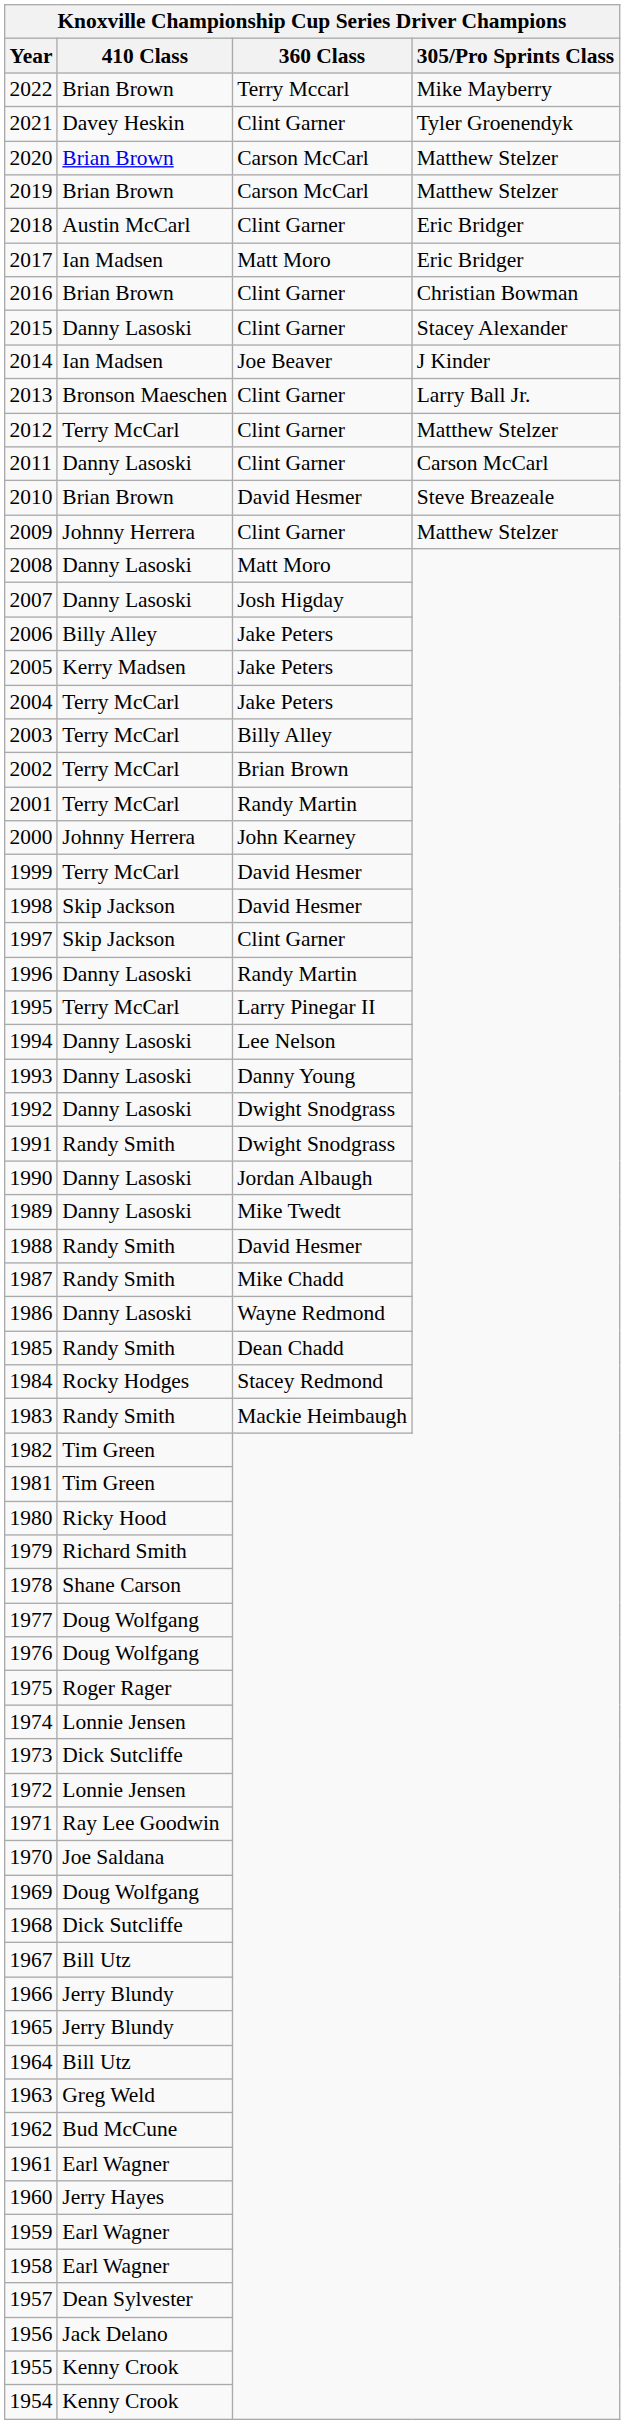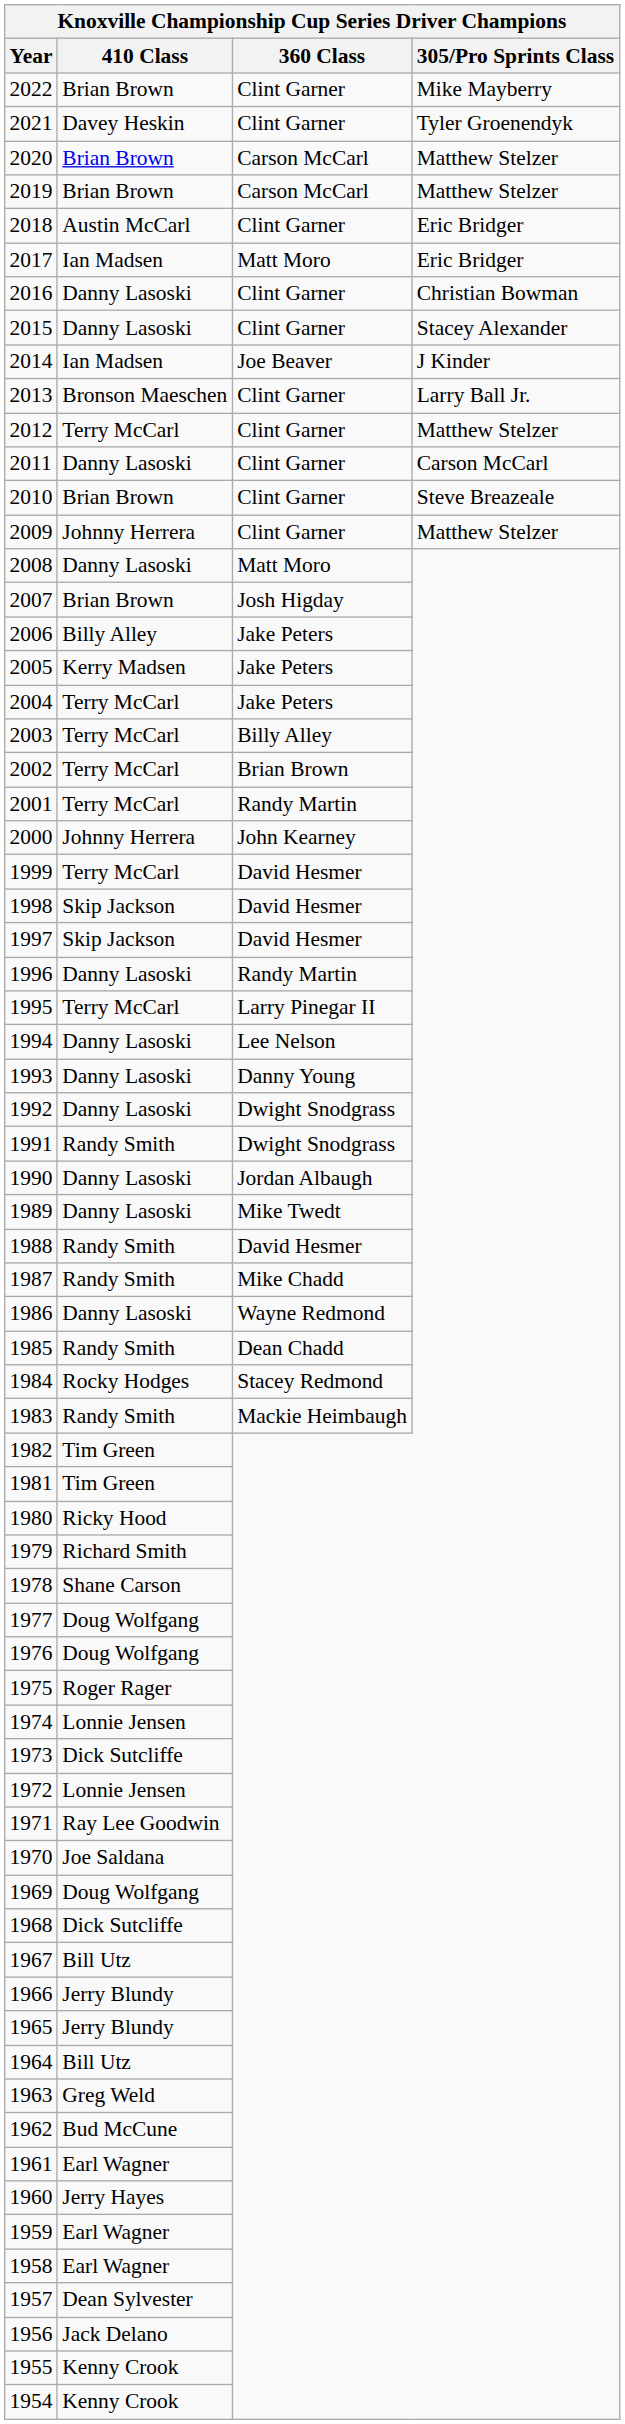 <table class="wikitable">
 <tr>
 <th colspan="4">Knoxville Championship Cup Series Driver Champions </th>
 </tr>
 <tr>
 <th>Year</th>
 <th>410 Class</th>
 <th>360 Class</th>
 <th>305/Pro Sprints Class</th>
 </tr>
 <tr>
 <td>2022</td>
 <td>Brian Brown</td>
-<td>Terry Mccarl</td>
+<td>Clint Garner</td>
 <td>Mike Mayberry</td>
 </tr>
 <tr>
 <td>2021</td>
 <td>Davey Heskin</td>
 <td>Clint Garner</td>
 <td>Tyler Groenendyk</td>
 </tr>
 <tr>
 <td>2020</td>
 <td><a href='#'>Brian Brown</a></td>
 <td>Carson McCarl</td>
 <td>Matthew Stelzer   </td>
 </tr>
 <tr>
 <td>2019</td>
 <td>Brian Brown</td>
 <td>Carson McCarl</td>
 <td>Matthew Stelzer</td>
 </tr>
 <tr>
 <td>2018</td>
 <td>Austin McCarl</td>
 <td>Clint Garner</td>
 <td>Eric Bridger</td>
 </tr>
 <tr>
 <td>2017</td>
 <td>Ian Madsen</td>
 <td>Matt Moro</td>
 <td>Eric Bridger</td>
 </tr>
 <tr>
 <td>2016</td>
-<td>Brian Brown</td>
+<td>Danny Lasoski</td>
 <td>Clint Garner</td>
 <td>Christian Bowman</td>
 </tr>
 <tr>
 <td>2015</td>
 <td>Danny Lasoski</td>
 <td>Clint Garner</td>
 <td>Stacey Alexander</td>
 </tr>
 <tr>
 <td>2014</td>
 <td>Ian Madsen</td>
 <td>Joe Beaver</td>
 <td>J Kinder</td>
 </tr>
 <tr>
 <td>2013</td>
 <td>Bronson Maeschen</td>
 <td>Clint Garner</td>
 <td>Larry Ball Jr.</td>
 </tr>
 <tr>
 <td>2012</td>
 <td>Terry McCarl</td>
 <td>Clint Garner</td>
 <td>Matthew Stelzer</td>
 </tr>
 <tr>
 <td>2011</td>
 <td>Danny Lasoski</td>
 <td>Clint Garner</td>
 <td>Carson McCarl</td>
 </tr>
 <tr>
 <td>2010</td>
 <td>Brian Brown</td>
-<td>David Hesmer</td>
+<td>Clint Garner</td>
 <td>Steve Breazeale</td>
 </tr>
 <tr>
 <td>2009</td>
 <td>Johnny Herrera</td>
 <td>Clint Garner</td>
 <td>Matthew Stelzer</td>
 </tr>
 <tr>
 <td>2008</td>
 <td>Danny Lasoski</td>
 <td>Matt Moro</td>
 </tr>
 <tr>
 <td>2007</td>
-<td>Danny Lasoski</td>
+<td>Brian Brown</td>
 <td>Josh Higday</td>
 </tr>
 <tr>
 <td>2006</td>
 <td>Billy Alley</td>
 <td>Jake Peters</td>
 </tr>
 <tr>
 <td>2005</td>
 <td>Kerry Madsen</td>
 <td>Jake Peters</td>
 </tr>
 <tr>
 <td>2004</td>
 <td>Terry McCarl</td>
 <td>Jake Peters</td>
 </tr>
 <tr>
 <td>2003</td>
 <td>Terry McCarl</td>
 <td>Billy Alley</td>
 </tr>
 <tr>
 <td>2002</td>
 <td>Terry McCarl</td>
 <td>Brian Brown</td>
 </tr>
 <tr>
 <td>2001</td>
 <td>Terry McCarl</td>
 <td>Randy Martin</td>
 </tr>
 <tr>
 <td>2000</td>
 <td>Johnny Herrera</td>
 <td>John Kearney</td>
 </tr>
 <tr>
 <td>1999</td>
 <td>Terry McCarl</td>
 <td>David Hesmer</td>
 </tr>
 <tr>
 <td>1998</td>
 <td>Skip Jackson</td>
 <td>David Hesmer</td>
 </tr>
 <tr>
 <td>1997</td>
 <td>Skip Jackson</td>
-<td>Clint Garner</td>
+<td>David Hesmer</td>
 </tr>
 <tr>
 <td>1996</td>
 <td>Danny Lasoski</td>
 <td>Randy Martin</td>
 </tr>
 <tr>
 <td>1995</td>
 <td>Terry McCarl</td>
 <td>Larry Pinegar II</td>
 </tr>
 <tr>
 <td>1994</td>
 <td>Danny Lasoski</td>
 <td>Lee Nelson</td>
 </tr>
 <tr>
 <td>1993</td>
 <td>Danny Lasoski</td>
 <td>Danny Young</td>
 </tr>
 <tr>
 <td>1992</td>
 <td>Danny Lasoski</td>
 <td>Dwight Snodgrass</td>
 </tr>
 <tr>
 <td>1991</td>
 <td>Randy Smith</td>
 <td>Dwight Snodgrass</td>
 </tr>
 <tr>
 <td>1990</td>
 <td>Danny Lasoski</td>
 <td>Jordan Albaugh</td>
 </tr>
 <tr>
 <td>1989</td>
 <td>Danny Lasoski</td>
 <td>Mike Twedt</td>
 </tr>
 <tr>
 <td>1988</td>
 <td>Randy Smith</td>
 <td>David Hesmer</td>
 </tr>
 <tr>
 <td>1987</td>
 <td>Randy Smith</td>
 <td>Mike Chadd</td>
 </tr>
 <tr>
 <td>1986</td>
 <td>Danny Lasoski</td>
 <td>Wayne Redmond</td>
 </tr>
 <tr>
 <td>1985</td>
 <td>Randy Smith</td>
 <td>Dean Chadd</td>
 </tr>
 <tr>
 <td>1984</td>
 <td>Rocky Hodges</td>
 <td>Stacey Redmond</td>
 </tr>
 <tr>
 <td>1983</td>
 <td>Randy Smith</td>
 <td>Mackie Heimbaugh</td>
 </tr>
 <tr>
 <td>1982</td>
 <td>Tim Green</td>
 </tr>
 <tr>
 <td>1981</td>
 <td>Tim Green</td>
 </tr>
 <tr>
 <td>1980</td>
 <td>Ricky Hood</td>
 </tr>
 <tr>
 <td>1979</td>
 <td>Richard Smith</td>
 </tr>
 <tr>
 <td>1978</td>
 <td>Shane Carson</td>
 </tr>
 <tr>
 <td>1977</td>
 <td>Doug Wolfgang</td>
 </tr>
 <tr>
 <td>1976</td>
 <td>Doug Wolfgang</td>
 </tr>
 <tr>
 <td>1975</td>
 <td>Roger Rager</td>
 </tr>
 <tr>
 <td>1974</td>
 <td>Lonnie Jensen</td>
 </tr>
 <tr>
 <td>1973</td>
 <td>Dick Sutcliffe</td>
 </tr>
 <tr>
 <td>1972</td>
 <td>Lonnie Jensen</td>
 </tr>
 <tr>
 <td>1971</td>
 <td>Ray Lee Goodwin</td>
 </tr>
 <tr>
 <td>1970</td>
 <td>Joe Saldana</td>
 </tr>
 <tr>
 <td>1969</td>
 <td>Doug Wolfgang</td>
 </tr>
 <tr>
 <td>1968</td>
 <td>Dick Sutcliffe</td>
 </tr>
 <tr>
 <td>1967</td>
 <td>Bill Utz</td>
 </tr>
 <tr>
 <td>1966</td>
 <td>Jerry Blundy</td>
 </tr>
 <tr>
 <td>1965</td>
 <td>Jerry Blundy</td>
 </tr>
 <tr>
 <td>1964</td>
 <td>Bill Utz</td>
 </tr>
 <tr>
 <td>1963</td>
 <td>Greg Weld</td>
 </tr>
 <tr>
 <td>1962</td>
 <td>Bud McCune</td>
 </tr>
 <tr>
 <td>1961</td>
 <td>Earl Wagner</td>
 </tr>
 <tr>
 <td>1960</td>
 <td>Jerry Hayes</td>
 </tr>
 <tr>
 <td>1959</td>
 <td>Earl Wagner</td>
 </tr>
 <tr>
 <td>1958</td>
 <td>Earl Wagner</td>
 </tr>
 <tr>
 <td>1957</td>
 <td>Dean Sylvester</td>
 </tr>
 <tr>
 <td>1956</td>
 <td>Jack Delano</td>
 </tr>
 <tr>
 <td>1955</td>
 <td>Kenny Crook</td>
 </tr>
 <tr>
 <td>1954</td>
 <td>Kenny Crook</td>
 </tr>
 </table>
